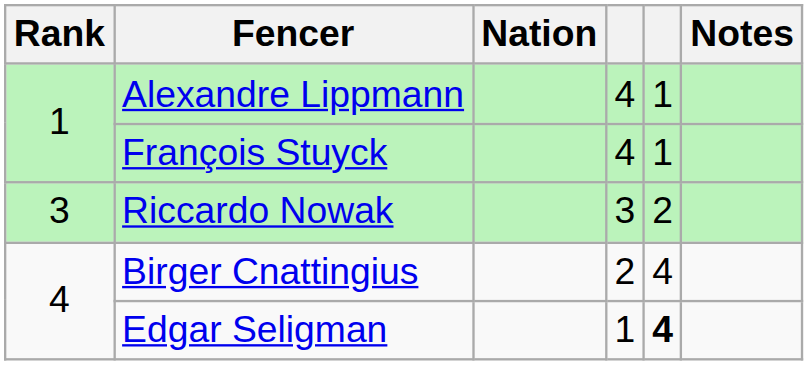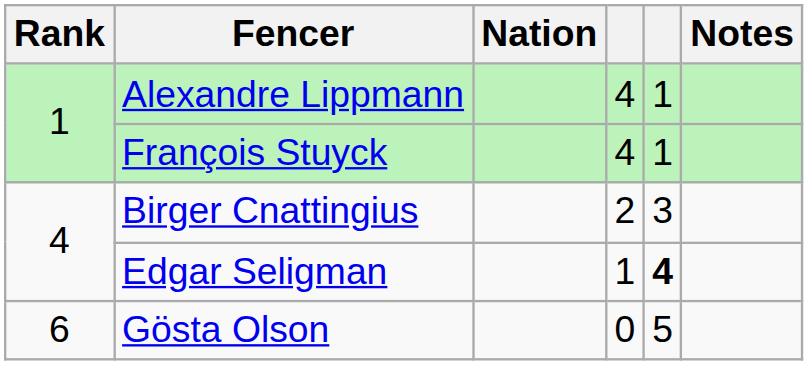 <table class="wikitable sortable" style="text-align:center">
 <tr>
 <th>Rank</th>
 <th>Fencer</th>
 <th>Nation</th>
 <th></th>
 <th></th>
 <th>Notes</th>
 </tr>
 <tr bgcolor=bbf3bb>
 <td rowspan=2>1</td>
 <td align=left><a href='#'>Alexandre Lippmann</a></td>
 <td align=left></td>
 <td>4</td>
 <td>1</td>
 <td></td>
 </tr>
 <tr bgcolor=bbf3bb>
 <td align=left><a href='#'>François Stuyck</a></td>
 <td align=left></td>
 <td>4</td>
 <td>1</td>
 <td></td>
 </tr>
-<tr bgcolor=bbf3bb>
-<td>3</td>
-<td align=left><a href='#'>Riccardo Nowak</a></td>
-<td align=left></td>
-<td>3</td>
-<td>2</td>
-<td></td>
-</tr>
 <tr>
 <td rowspan=2>4</td>
 <td align=left><a href='#'>Birger Cnattingius</a></td>
 <td align=left></td>
 <td>2</td>
-<td>4</td>
+<td>3</td>
 <td></td>
 </tr>
 <tr>
 <td align=left><a href='#'>Edgar Seligman</a></td>
 <td align=left></td>
 <td>1</td>
 <td><strong>4</strong></td>
 <td></td>
 </tr>
+<tr>
+<td>6</td>
+<td align=left><a href='#'>Gösta Olson</a></td>
+<td align=left></td>
+<td>0</td>
+<td>5</td>
+<td></td>
+</tr>
 </table>
